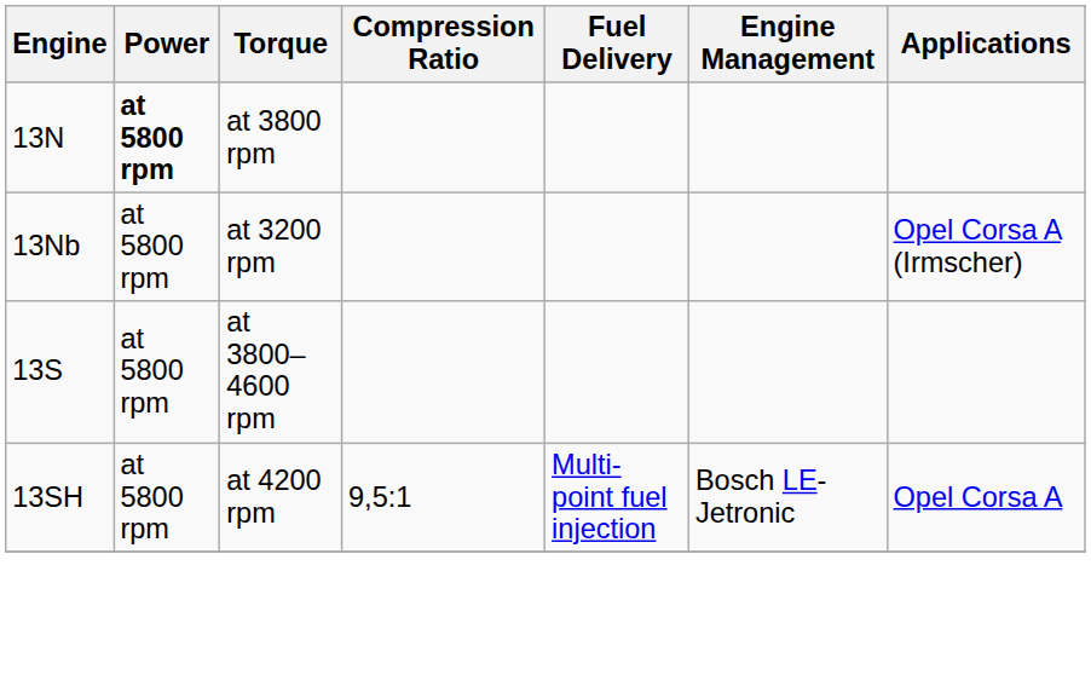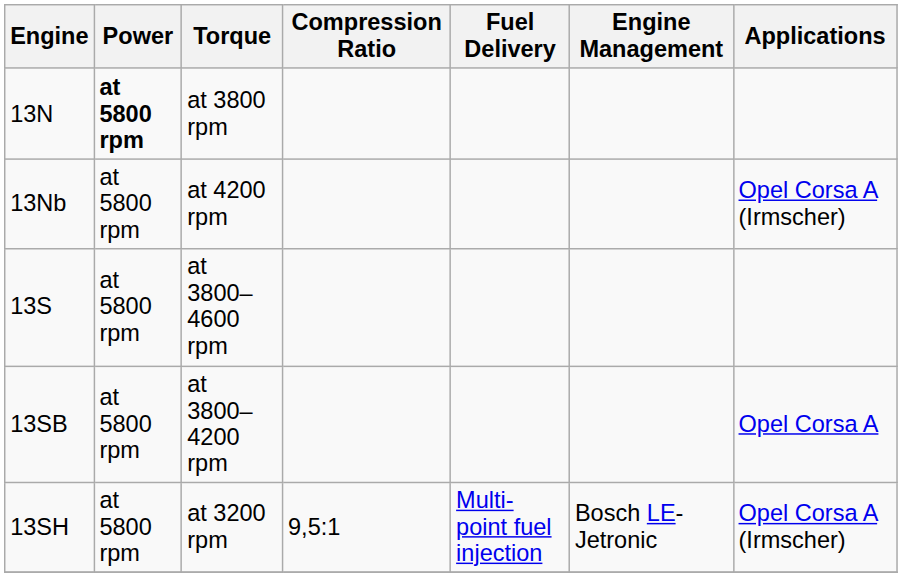 <table class="wikitable">
 <tr>
 <th>Engine</th>
 <th>Power</th>
 <th>Torque</th>
 <th>Compression Ratio</th>
 <th>Fuel Delivery</th>
 <th>Engine Management</th>
 <th>Applications</th>
 </tr>
 <tr>
 <td>13N</td>
 <td><strong> at 5800 rpm</strong></td>
 <td> at 3800 rpm</td>
 <td></td>
 <td></td>
 <td></td>
 <td></td>
 </tr>
 <tr>
 <td>13Nb</td>
 <td> at 5800 rpm</td>
-<td> at 3200 rpm</td>
+<td> at 4200 rpm</td>
 <td></td>
 <td></td>
 <td></td>
 <td><a href='#'>Opel Corsa A</a> (Irmscher)</td>
 </tr>
 <tr>
 <td>13S</td>
 <td> at 5800 rpm</td>
 <td> at 3800–4600 rpm</td>
 <td></td>
 <td></td>
 <td></td>
 <td></td>
 </tr>
 <tr>
+<td>13SB</td>
+<td> at 5800 rpm</td>
+<td> at 3800–4200 rpm</td>
+<td></td>
+<td></td>
+<td></td>
+<td><a href='#'>Opel Corsa A</a></td>
+</tr>
+<tr>
 <td>13SH</td>
 <td> at 5800 rpm</td>
-<td> at 4200 rpm</td>
+<td> at 3200 rpm</td>
 <td>9,5:1</td>
 <td><a href='#'>Multi-point fuel injection</a></td>
 <td>Bosch <a href='#'>LE</a>-Jetronic</td>
-<td><a href='#'>Opel Corsa A</a></td>
+<td><a href='#'>Opel Corsa A</a> (Irmscher)</td>
 </tr>
 <tr>
 </tr>
 </table>
